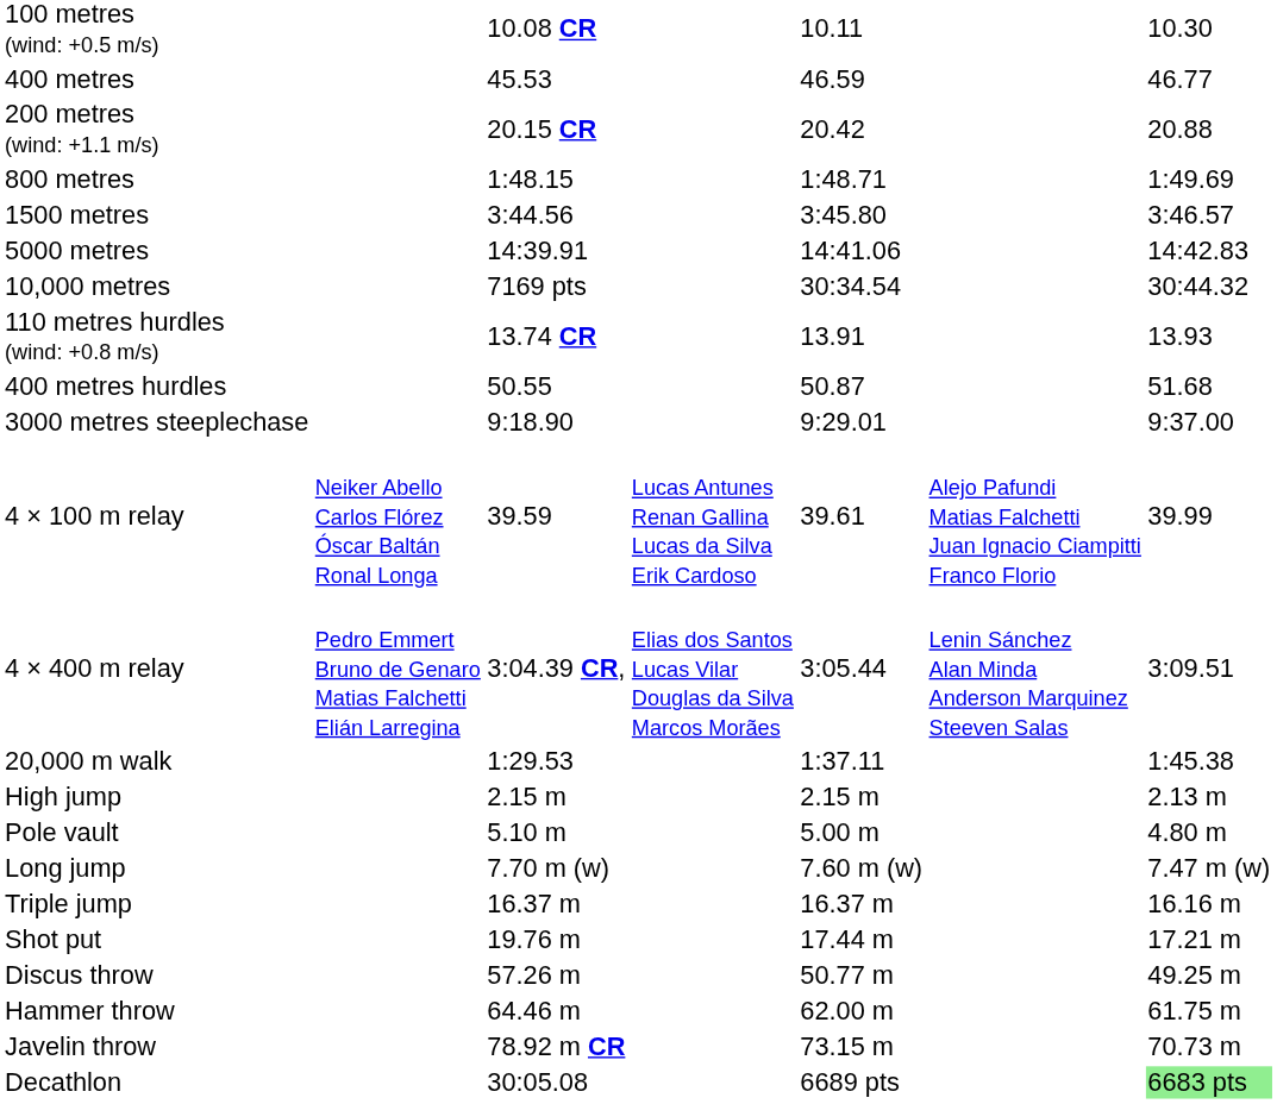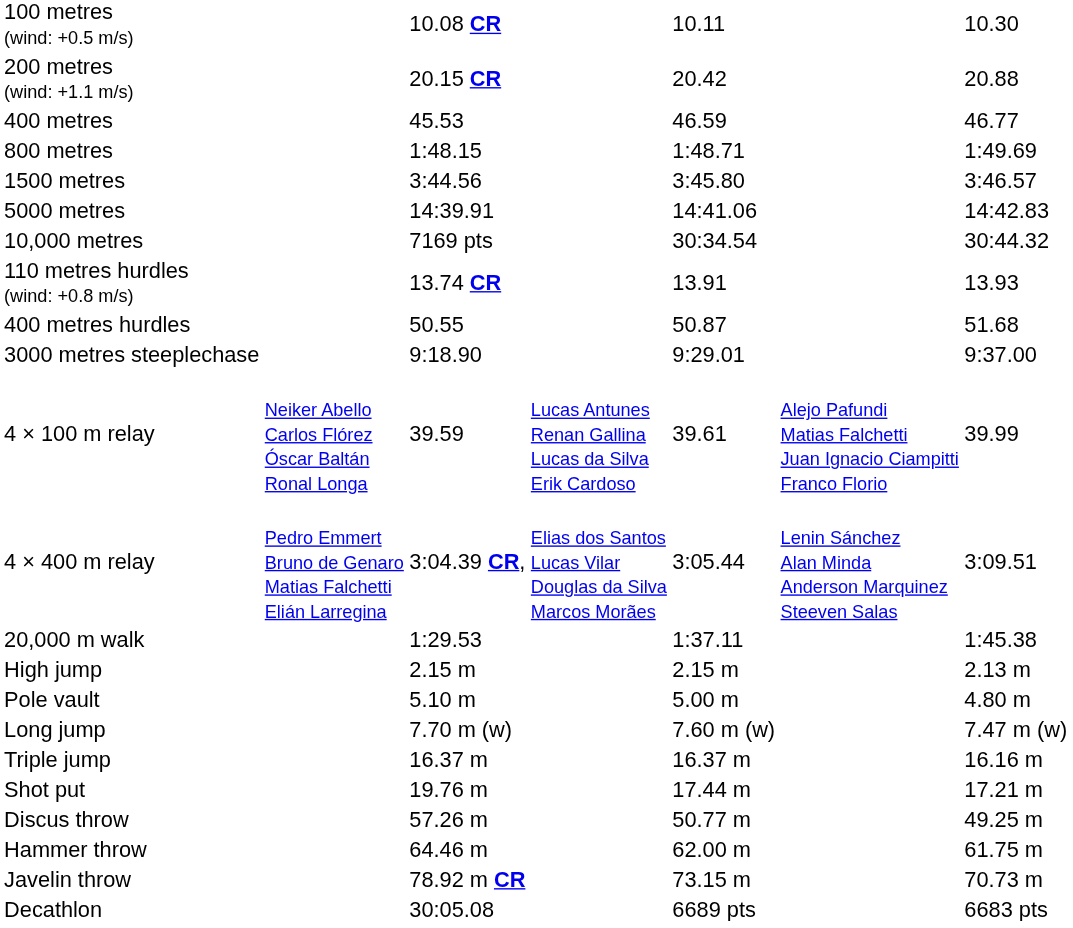 <table>
 <tr>
 <td>100 metres <small><br>(wind: +0.5 m/s)</small></td>
 <td></td>
 <td>10.08 <strong><a href='#'>CR</a></strong></td>
 <td></td>
 <td>10.11</td>
 <td></td>
 <td>10.30</td>
 </tr>
 <tr>
+<td>200 metres <small><br>(wind: +1.1 m/s)</small></td>
+<td></td>
+<td>20.15 <strong><a href='#'>CR</a></strong></td>
+<td></td>
+<td>20.42</td>
+<td></td>
+<td>20.88</td>
+</tr>
+<tr>
 <td>400 metres</td>
 <td></td>
 <td>45.53</td>
 <td></td>
 <td>46.59</td>
 <td></td>
 <td>46.77</td>
-</tr>
-<tr>
-<td>200 metres <small><br>(wind: +1.1 m/s)</small></td>
-<td></td>
-<td>20.15 <strong><a href='#'>CR</a></strong></td>
-<td></td>
-<td>20.42</td>
-<td></td>
-<td>20.88</td>
 </tr>
 <tr>
 <td>800 metres</td>
 <td></td>
 <td>1:48.15</td>
 <td></td>
 <td>1:48.71</td>
 <td></td>
 <td>1:49.69</td>
 </tr>
 <tr>
 <td>1500 metres</td>
 <td></td>
 <td>3:44.56</td>
 <td></td>
 <td>3:45.80</td>
 <td></td>
 <td>3:46.57</td>
 </tr>
 <tr>
 <td>5000 metres</td>
 <td></td>
 <td>14:39.91</td>
 <td></td>
 <td>14:41.06</td>
 <td></td>
 <td>14:42.83</td>
 </tr>
 <tr>
 <td>10,000 metres</td>
 <td></td>
 <td>7169 pts</td>
 <td></td>
 <td>30:34.54</td>
 <td></td>
 <td>30:44.32</td>
 </tr>
 <tr>
 <td>110 metres hurdles <small><br>(wind: +0.8 m/s)</small></td>
 <td></td>
 <td>13.74  <strong><a href='#'>CR</a></strong></td>
 <td></td>
 <td>13.91</td>
 <td></td>
 <td>13.93</td>
 </tr>
 <tr>
 <td>400 metres hurdles</td>
 <td></td>
 <td>50.55</td>
 <td></td>
 <td>50.87</td>
 <td></td>
 <td>51.68</td>
 </tr>
 <tr>
 <td>3000 metres steeplechase</td>
 <td></td>
 <td>9:18.90</td>
 <td></td>
 <td>9:29.01</td>
 <td></td>
 <td>9:37.00</td>
 </tr>
 <tr>
 <td>4 × 100 m relay</td>
 <td><br><small><a href='#'>Neiker Abello</a><br><a href='#'>Carlos Flórez</a><br><a href='#'>Óscar Baltán</a><br><a href='#'>Ronal Longa</a></small></td>
 <td>39.59</td>
 <td><br><small><a href='#'>Lucas Antunes</a><br><a href='#'>Renan Gallina</a><br><a href='#'>Lucas da Silva</a><br><a href='#'>Erik Cardoso</a></small></td>
 <td>39.61</td>
 <td><br><small><a href='#'>Alejo Pafundi</a><br><a href='#'>Matias Falchetti</a><br><a href='#'>Juan Ignacio Ciampitti</a><br><a href='#'>Franco Florio</a></small></td>
 <td>39.99</td>
 </tr>
 <tr>
 <td>4 × 400 m relay</td>
 <td><br><small><a href='#'>Pedro Emmert</a><br><a href='#'>Bruno de Genaro</a><br><a href='#'>Matias Falchetti</a><br><a href='#'>Elián Larregina</a></small></td>
 <td>3:04.39 <strong><a href='#'>CR</a></strong>, <strong></strong></td>
 <td><br><small><a href='#'>Elias dos Santos</a><br><a href='#'>Lucas Vilar</a><br><a href='#'>Douglas da Silva</a><br><a href='#'>Marcos Morães</a></small></td>
 <td>3:05.44</td>
 <td><br><small><a href='#'>Lenin Sánchez</a><br><a href='#'>Alan Minda</a><br><a href='#'>Anderson Marquinez</a><br><a href='#'>Steeven Salas</a></small></td>
 <td>3:09.51</td>
 </tr>
 <tr>
 <td>20,000 m walk</td>
 <td></td>
 <td>1:29.53</td>
 <td></td>
 <td>1:37.11</td>
 <td></td>
 <td>1:45.38</td>
 </tr>
 <tr>
 <td>High jump</td>
 <td></td>
 <td>2.15 m</td>
 <td></td>
 <td>2.15 m</td>
 <td></td>
 <td>2.13 m</td>
 </tr>
 <tr>
 <td>Pole vault</td>
 <td></td>
 <td>5.10 m</td>
 <td></td>
 <td>5.00 m</td>
 <td></td>
 <td>4.80 m</td>
 </tr>
 <tr>
 <td>Long jump</td>
 <td></td>
 <td>7.70 m (w)</td>
 <td></td>
 <td>7.60 m (w)</td>
 <td></td>
 <td>7.47 m (w)</td>
 </tr>
 <tr>
 <td>Triple jump</td>
 <td></td>
 <td>16.37 m</td>
 <td></td>
 <td>16.37 m</td>
 <td></td>
 <td>16.16 m</td>
 </tr>
 <tr>
 <td>Shot put</td>
 <td></td>
 <td>19.76 m</td>
 <td></td>
 <td>17.44 m</td>
 <td></td>
 <td>17.21 m</td>
 </tr>
 <tr>
 <td>Discus throw</td>
 <td></td>
 <td>57.26 m</td>
 <td></td>
 <td>50.77 m</td>
 <td></td>
 <td>49.25 m</td>
 </tr>
 <tr>
 <td>Hammer throw</td>
 <td></td>
 <td>64.46 m</td>
 <td></td>
 <td>62.00 m</td>
 <td></td>
 <td>61.75 m</td>
 </tr>
 <tr>
 <td>Javelin throw</td>
 <td></td>
 <td>78.92 m <strong><a href='#'>CR</a></strong></td>
 <td></td>
 <td>73.15 m</td>
 <td></td>
 <td>70.73 m</td>
 </tr>
 <tr>
 <td>Decathlon</td>
 <td></td>
 <td>30:05.08</td>
 <td></td>
 <td>6689 pts</td>
 <td></td>
-<td style="background: lightgreen;">6683 pts</td>
+<td>6683 pts</td>
 </tr>
 </table>
